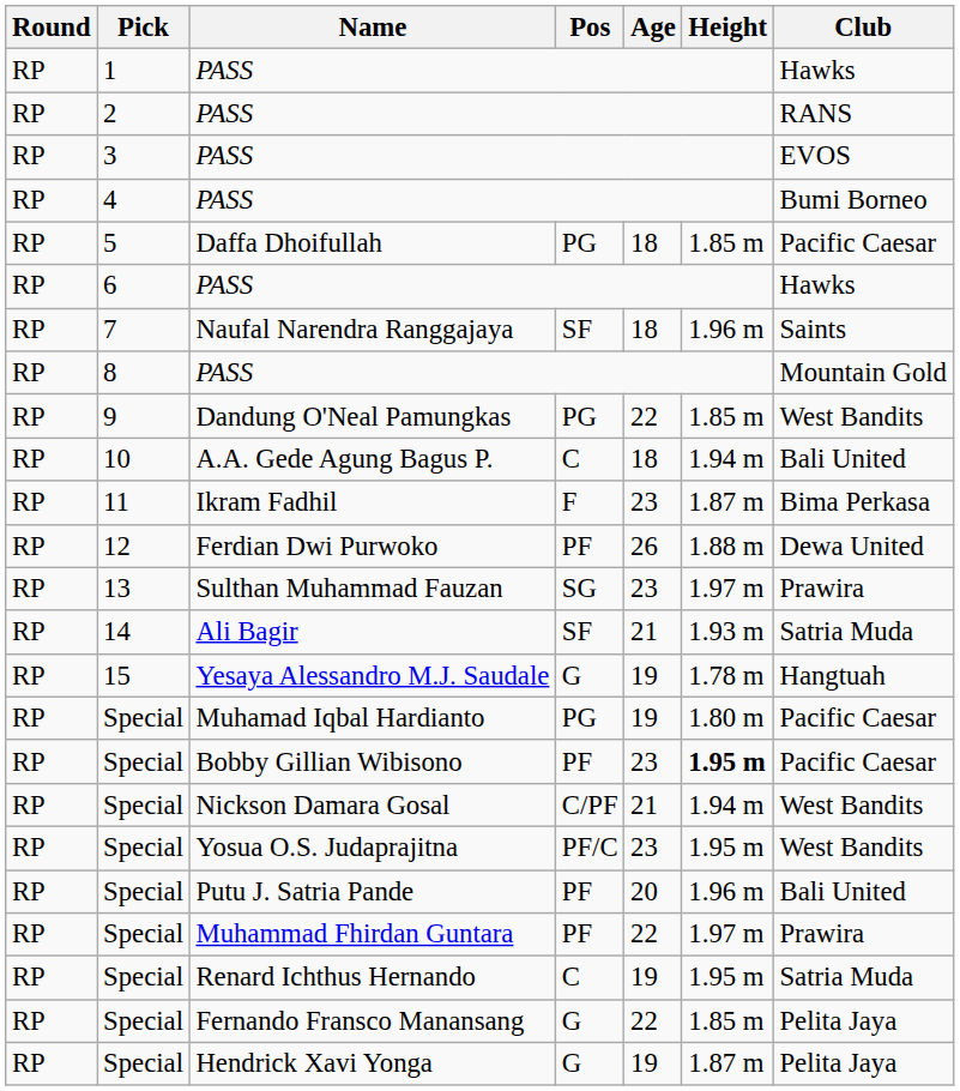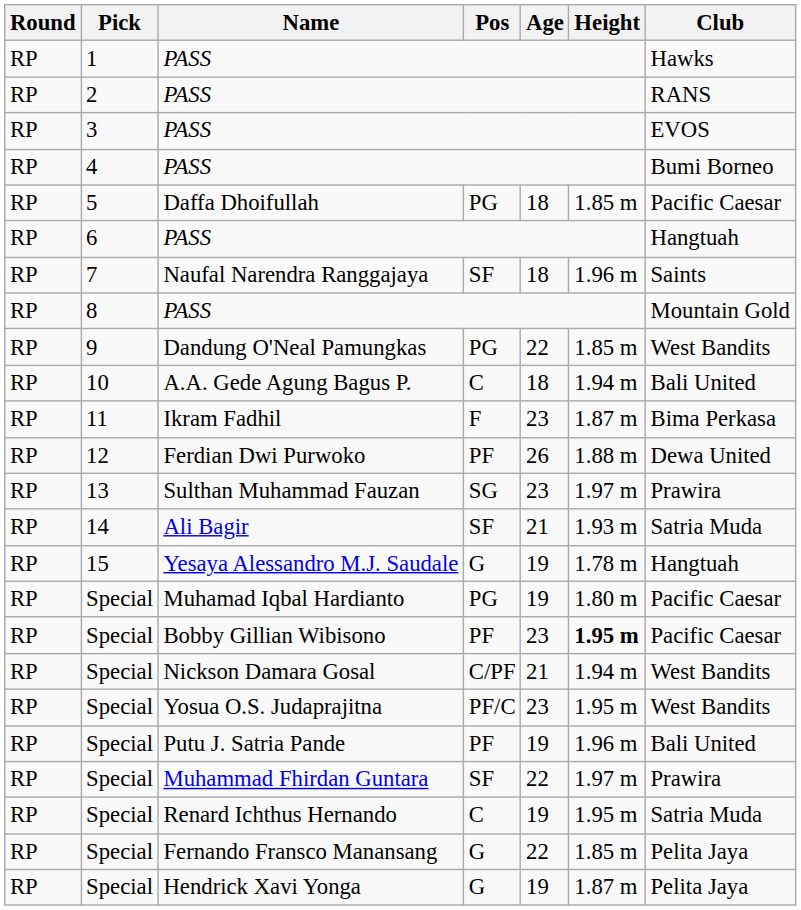 <table class="wikitable sortable">
 <tr>
 <th>Round</th>
 <th>Pick</th>
 <th>Name</th>
 <th>Pos</th>
 <th>Age</th>
 <th>Height</th>
 <th>Club</th>
 </tr>
 <tr>
 <td>RP</td>
 <td>1</td>
 <td colspan="4"><em>PASS</em></td>
 <td>Hawks</td>
 </tr>
 <tr>
 <td>RP</td>
 <td>2</td>
 <td colspan="4"><em>PASS</em></td>
 <td>RANS</td>
 </tr>
 <tr>
 <td>RP</td>
 <td>3</td>
 <td colspan="4"><em>PASS</em></td>
 <td>EVOS</td>
 </tr>
 <tr>
 <td>RP</td>
 <td>4</td>
 <td colspan="4"><em>PASS</em></td>
 <td>Bumi Borneo</td>
 </tr>
 <tr>
 <td>RP</td>
 <td>5</td>
 <td>Daffa Dhoifullah</td>
 <td>PG</td>
 <td>18</td>
 <td>1.85 m</td>
 <td>Pacific Caesar</td>
 </tr>
 <tr>
 <td>RP</td>
 <td>6</td>
 <td colspan="4"><em>PASS</em></td>
-<td>Hawks</td>
+<td>Hangtuah</td>
 </tr>
 <tr>
 <td>RP</td>
 <td>7</td>
 <td>Naufal Narendra Ranggajaya</td>
 <td>SF</td>
 <td>18</td>
 <td>1.96 m</td>
 <td>Saints</td>
 </tr>
 <tr>
 <td>RP</td>
 <td>8</td>
 <td colspan="4"><em>PASS</em></td>
 <td>Mountain Gold</td>
 </tr>
 <tr>
 <td>RP</td>
 <td>9</td>
 <td>Dandung O'Neal Pamungkas</td>
 <td>PG</td>
 <td>22</td>
 <td>1.85 m</td>
 <td>West Bandits</td>
 </tr>
 <tr>
 <td>RP</td>
 <td>10</td>
 <td>A.A. Gede Agung Bagus P.</td>
 <td>C</td>
 <td>18</td>
 <td>1.94 m</td>
 <td>Bali United</td>
 </tr>
 <tr>
 <td>RP</td>
 <td>11</td>
 <td>Ikram Fadhil</td>
 <td>F</td>
 <td>23</td>
 <td>1.87 m</td>
 <td>Bima Perkasa</td>
 </tr>
 <tr>
 <td>RP</td>
 <td>12</td>
 <td>Ferdian Dwi Purwoko</td>
 <td>PF</td>
 <td>26</td>
 <td>1.88 m</td>
 <td>Dewa United</td>
 </tr>
 <tr>
 <td>RP</td>
 <td>13</td>
 <td>Sulthan Muhammad Fauzan</td>
 <td>SG</td>
 <td>23</td>
 <td>1.97 m</td>
 <td>Prawira</td>
 </tr>
 <tr>
 <td>RP</td>
 <td>14</td>
 <td><a href='#'>Ali Bagir</a></td>
 <td>SF</td>
 <td>21</td>
 <td>1.93 m</td>
 <td>Satria Muda</td>
 </tr>
 <tr>
 <td>RP</td>
 <td>15</td>
 <td><a href='#'>Yesaya Alessandro M.J. Saudale</a></td>
 <td>G</td>
 <td>19</td>
 <td>1.78 m</td>
 <td>Hangtuah</td>
 </tr>
 <tr>
 <td>RP</td>
 <td>Special</td>
 <td>Muhamad Iqbal Hardianto</td>
 <td>PG</td>
 <td>19</td>
 <td>1.80 m</td>
 <td>Pacific Caesar</td>
 </tr>
 <tr>
 <td>RP</td>
 <td>Special</td>
 <td>Bobby Gillian Wibisono</td>
 <td>PF</td>
 <td>23</td>
 <td><strong>1.95 m</strong></td>
 <td>Pacific Caesar</td>
 </tr>
 <tr>
 <td>RP</td>
 <td>Special</td>
 <td>Nickson Damara Gosal</td>
 <td>C/PF</td>
 <td>21</td>
 <td>1.94 m</td>
 <td>West Bandits</td>
 </tr>
 <tr>
 <td>RP</td>
 <td>Special</td>
 <td>Yosua O.S. Judaprajitna</td>
 <td>PF/C</td>
 <td>23</td>
 <td>1.95 m</td>
 <td>West Bandits</td>
 </tr>
 <tr>
 <td>RP</td>
 <td>Special</td>
 <td>Putu J. Satria Pande</td>
 <td>PF</td>
-<td>20</td>
+<td>19</td>
 <td>1.96 m</td>
 <td>Bali United</td>
 </tr>
 <tr>
 <td>RP</td>
 <td>Special</td>
 <td><a href='#'>Muhammad Fhirdan Guntara</a></td>
-<td>PF</td>
+<td>SF</td>
 <td>22</td>
 <td>1.97 m</td>
 <td>Prawira</td>
 </tr>
 <tr>
 <td>RP</td>
 <td>Special</td>
 <td>Renard Ichthus Hernando</td>
 <td>C</td>
 <td>19</td>
 <td>1.95 m</td>
 <td>Satria Muda</td>
 </tr>
 <tr>
 <td>RP</td>
 <td>Special</td>
 <td>Fernando Fransco Manansang</td>
 <td>G</td>
 <td>22</td>
 <td>1.85 m</td>
 <td>Pelita Jaya</td>
 </tr>
 <tr>
 <td>RP</td>
 <td>Special</td>
 <td>Hendrick Xavi Yonga</td>
 <td>G</td>
 <td>19</td>
 <td>1.87 m</td>
 <td>Pelita Jaya</td>
 </tr>
 </table>
